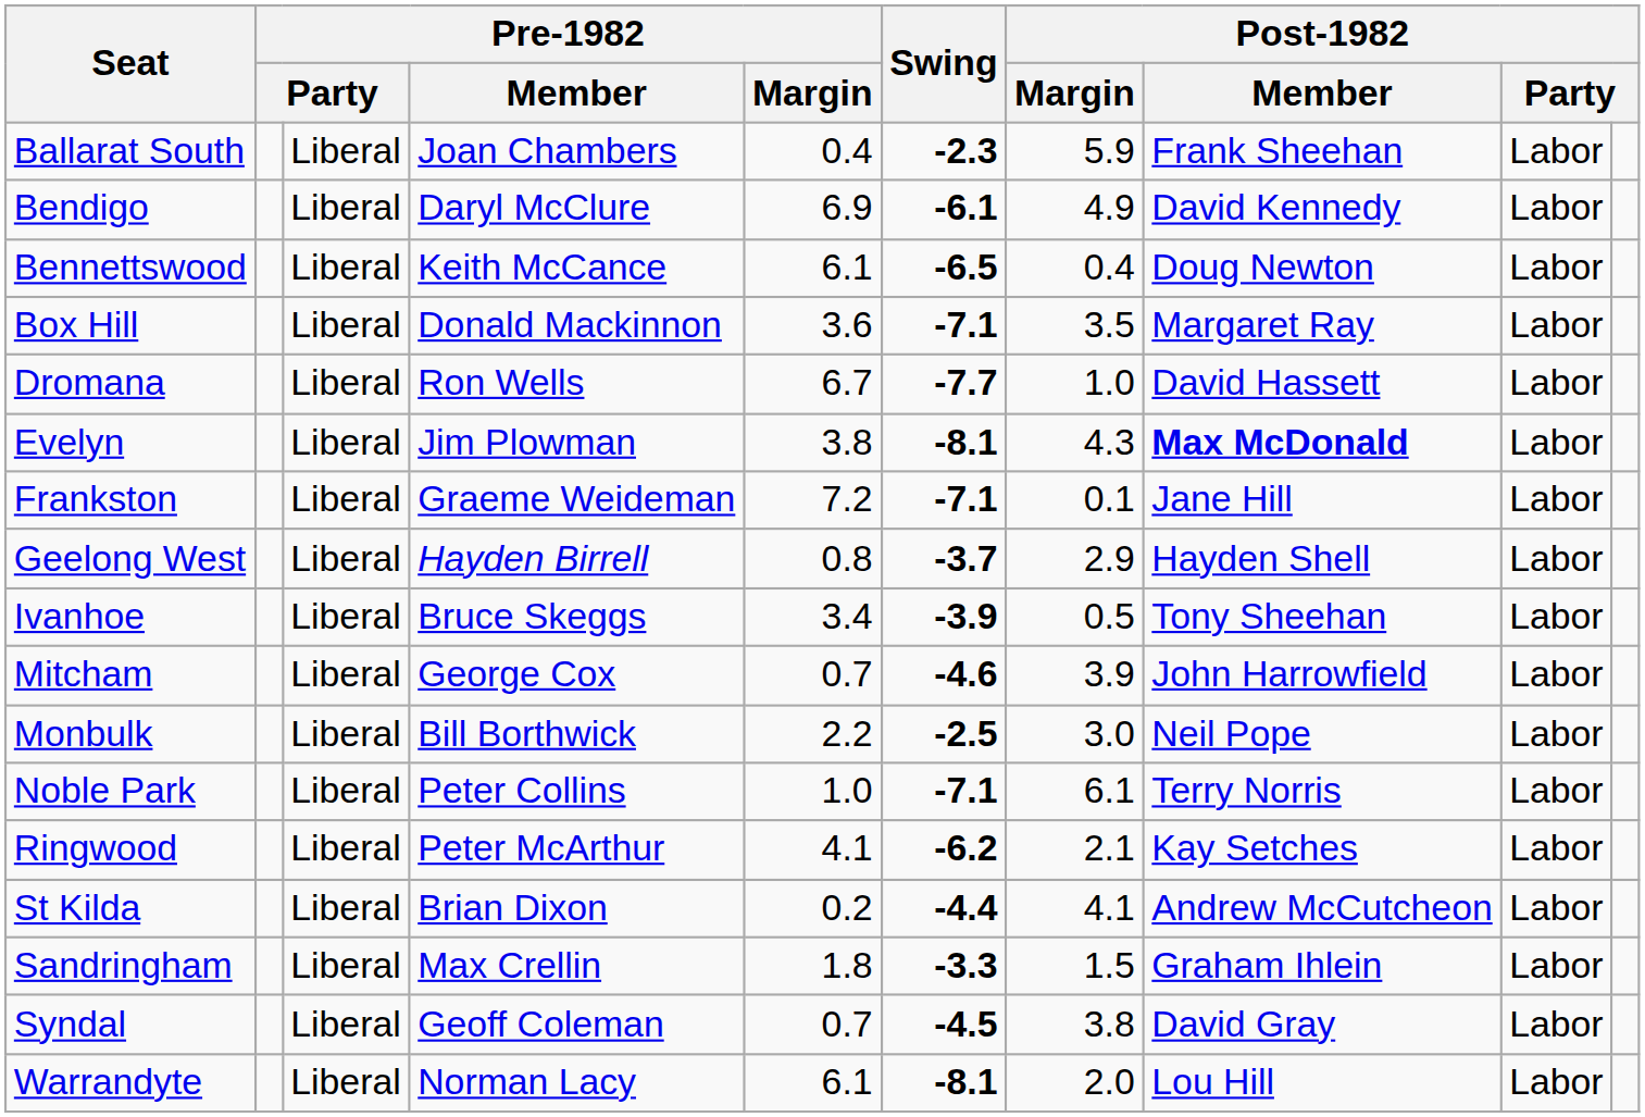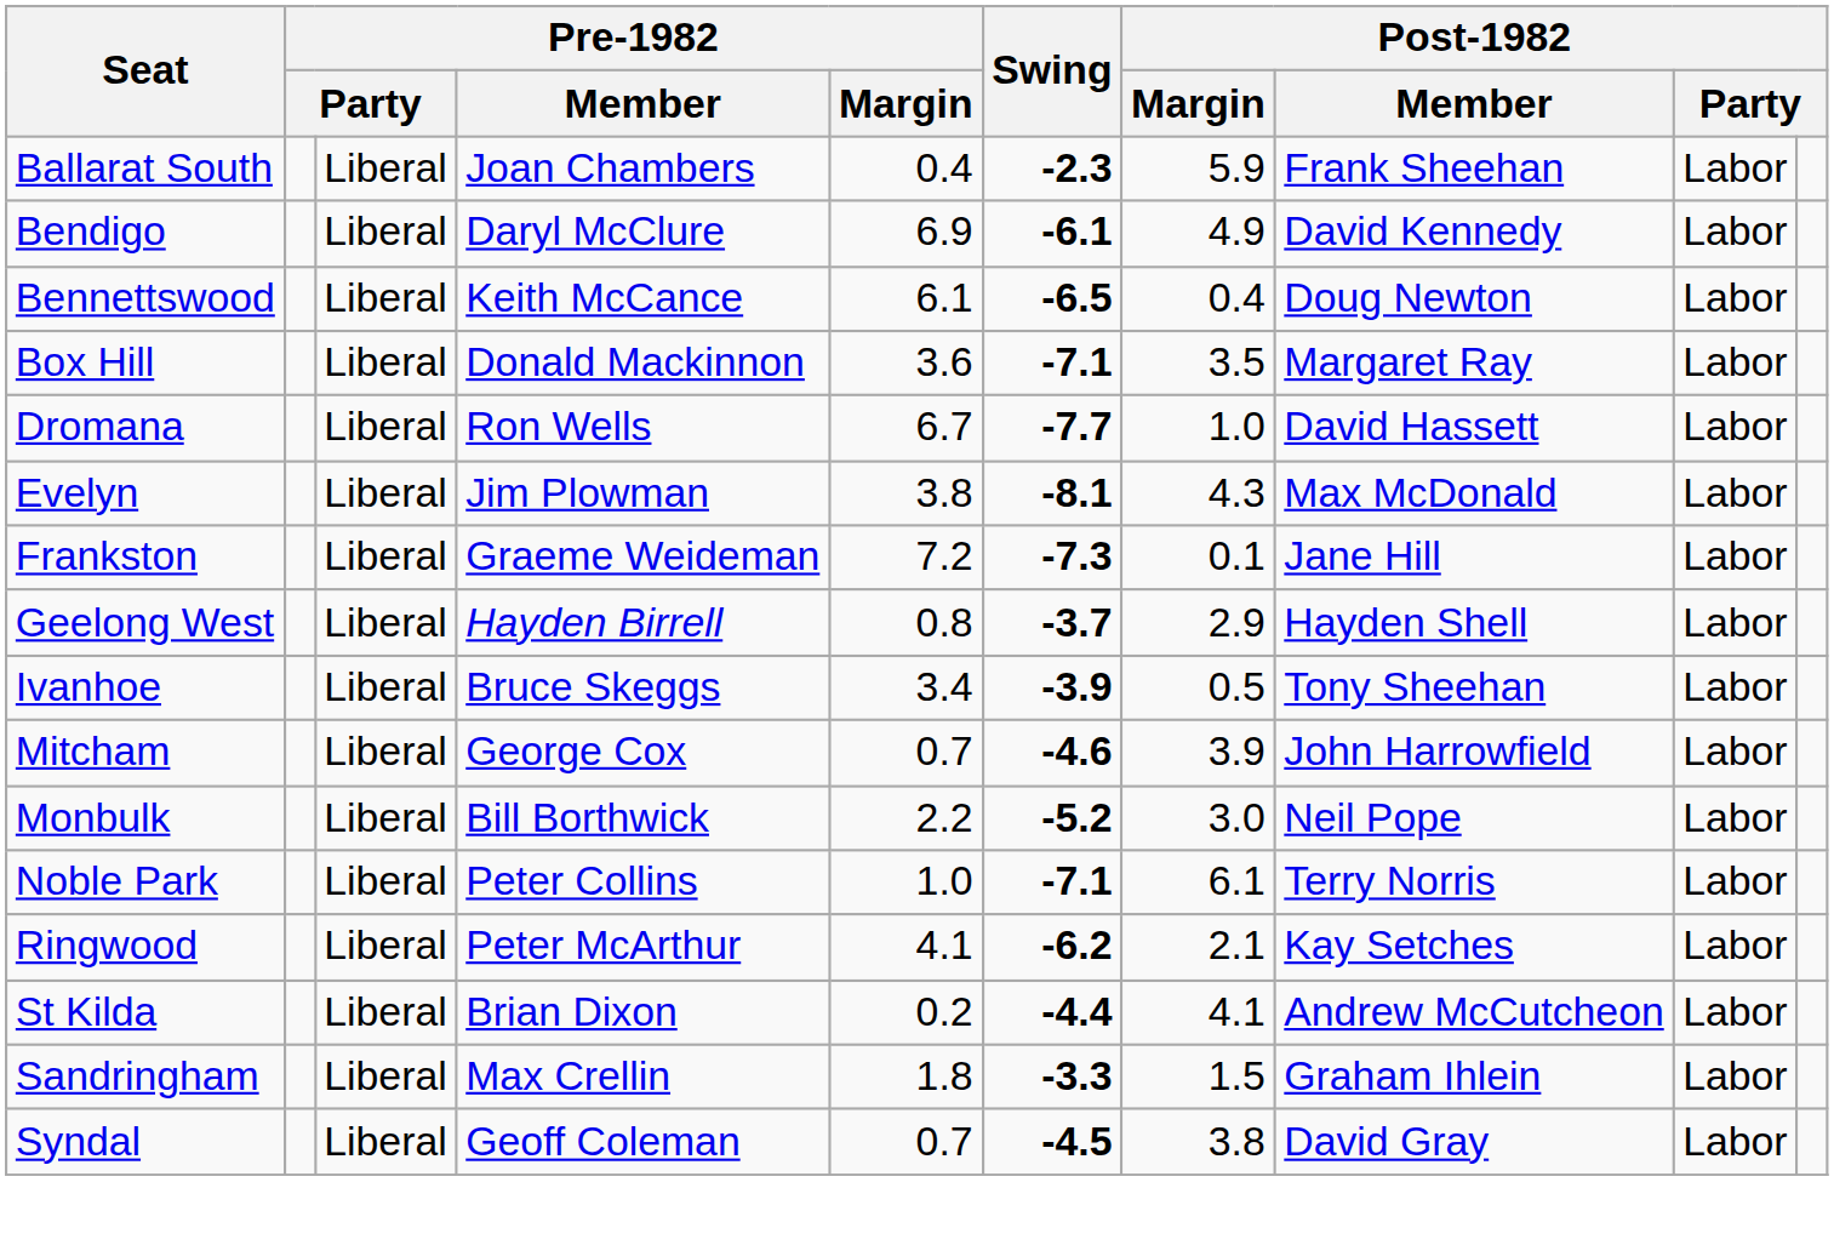 <table class="wikitable">
 <tr>
 <th rowspan=2>Seat</th>
 <th colspan=4>Pre-1982</th>
 <th rowspan=2>Swing</th>
 <th colspan=4>Post-1982</th>
 </tr>
 <tr>
 <th colspan=2>Party</th>
 <th>Member</th>
 <th>Margin</th>
 <th>Margin</th>
 <th>Member</th>
 <th colspan=2>Party</th>
 </tr>
 <tr>
 <td><a href='#'>Ballarat South</a></td>
 <td> </td>
 <td>Liberal</td>
 <td><a href='#'>Joan Chambers</a></td>
 <td style="text-align:right;">0.4</td>
 <td style="text-align:right;"><strong>-2.3</strong></td>
 <td style="text-align:right;">5.9</td>
 <td><a href='#'>Frank Sheehan</a></td>
 <td>Labor</td>
 <td> </td>
 </tr>
 <tr>
 <td><a href='#'>Bendigo</a></td>
 <td> </td>
 <td>Liberal</td>
 <td><a href='#'>Daryl McClure</a></td>
 <td style="text-align:right;">6.9</td>
 <td style="text-align:right;"><strong>-6.1</strong></td>
 <td style="text-align:right;">4.9</td>
 <td><a href='#'>David Kennedy</a></td>
 <td>Labor</td>
 <td> </td>
 </tr>
 <tr>
 <td><a href='#'>Bennettswood</a></td>
 <td> </td>
 <td>Liberal</td>
 <td><a href='#'>Keith McCance</a></td>
 <td style="text-align:right;">6.1</td>
 <td style="text-align:right;"><strong>-6.5</strong></td>
 <td style="text-align:right;">0.4</td>
 <td><a href='#'>Doug Newton</a></td>
 <td>Labor</td>
 <td> </td>
 </tr>
 <tr>
 <td><a href='#'>Box Hill</a></td>
 <td> </td>
 <td>Liberal</td>
 <td><a href='#'>Donald Mackinnon</a></td>
 <td style="text-align:right;">3.6</td>
 <td style="text-align:right;"><strong>-7.1</strong></td>
 <td style="text-align:right;">3.5</td>
 <td><a href='#'>Margaret Ray</a></td>
 <td>Labor</td>
 <td> </td>
 </tr>
 <tr>
 <td><a href='#'>Dromana</a></td>
 <td> </td>
 <td>Liberal</td>
 <td><a href='#'>Ron Wells</a></td>
 <td style="text-align:right;">6.7</td>
 <td style="text-align:right;"><strong>-7.7</strong></td>
 <td style="text-align:right;">1.0</td>
 <td><a href='#'>David Hassett</a></td>
 <td>Labor</td>
 <td> </td>
 </tr>
 <tr>
 <td><a href='#'>Evelyn</a></td>
 <td> </td>
 <td>Liberal</td>
 <td><a href='#'>Jim Plowman</a></td>
 <td style="text-align:right;">3.8</td>
 <td style="text-align:right;"><strong>-8.1</strong></td>
 <td style="text-align:right;">4.3</td>
-<td><strong><a href='#'>Max McDonald</a></strong></td>
+<td><a href='#'>Max McDonald</a></td>
 <td>Labor</td>
 <td> </td>
 </tr>
 <tr>
 <td><a href='#'>Frankston</a></td>
 <td> </td>
 <td>Liberal</td>
 <td><a href='#'>Graeme Weideman</a></td>
 <td style="text-align:right;">7.2</td>
-<td style="text-align:right;"><strong>-7.1</strong></td>
+<td style="text-align:right;"><strong>-7.3</strong></td>
 <td style="text-align:right;">0.1</td>
 <td><a href='#'>Jane Hill</a></td>
 <td>Labor</td>
 <td> </td>
 </tr>
 <tr>
 <td><a href='#'>Geelong West</a></td>
 <td> </td>
 <td>Liberal</td>
 <td><em><a href='#'>Hayden Birrell</a></em></td>
 <td style="text-align:right;">0.8</td>
 <td style="text-align:right;"><strong>-3.7</strong></td>
 <td style="text-align:right;">2.9</td>
 <td><a href='#'>Hayden Shell</a></td>
 <td>Labor</td>
 <td> </td>
 </tr>
 <tr>
 <td><a href='#'>Ivanhoe</a></td>
 <td> </td>
 <td>Liberal</td>
 <td><a href='#'>Bruce Skeggs</a></td>
 <td style="text-align:right;">3.4</td>
 <td style="text-align:right;"><strong>-3.9</strong></td>
 <td style="text-align:right;">0.5</td>
 <td><a href='#'>Tony Sheehan</a></td>
 <td>Labor</td>
 <td> </td>
 </tr>
 <tr>
 <td><a href='#'>Mitcham</a></td>
 <td> </td>
 <td>Liberal</td>
 <td><a href='#'>George Cox</a></td>
 <td style="text-align:right;">0.7</td>
 <td style="text-align:right;"><strong>-4.6</strong></td>
 <td style="text-align:right;">3.9</td>
 <td><a href='#'>John Harrowfield</a></td>
 <td>Labor</td>
 <td> </td>
 </tr>
 <tr>
 <td><a href='#'>Monbulk</a></td>
 <td> </td>
 <td>Liberal</td>
 <td><a href='#'>Bill Borthwick</a></td>
 <td style="text-align:right;">2.2</td>
-<td style="text-align:right;"><strong>-2.5</strong></td>
+<td style="text-align:right;"><strong>-5.2</strong></td>
 <td style="text-align:right;">3.0</td>
 <td><a href='#'>Neil Pope</a></td>
 <td>Labor</td>
 <td> </td>
 </tr>
 <tr>
 <td><a href='#'>Noble Park</a></td>
 <td> </td>
 <td>Liberal</td>
 <td><a href='#'>Peter Collins</a></td>
 <td style="text-align:right;">1.0</td>
 <td style="text-align:right;"><strong>-7.1</strong></td>
 <td style="text-align:right;">6.1</td>
 <td><a href='#'>Terry Norris</a></td>
 <td>Labor</td>
 <td> </td>
 </tr>
 <tr>
 <td><a href='#'>Ringwood</a></td>
 <td> </td>
 <td>Liberal</td>
 <td><a href='#'>Peter McArthur</a></td>
 <td style="text-align:right;">4.1</td>
 <td style="text-align:right;"><strong>-6.2</strong></td>
 <td style="text-align:right;">2.1</td>
 <td><a href='#'>Kay Setches</a></td>
 <td>Labor</td>
 <td> </td>
 </tr>
 <tr>
 <td><a href='#'>St Kilda</a></td>
 <td> </td>
 <td>Liberal</td>
 <td><a href='#'>Brian Dixon</a></td>
 <td style="text-align:right;">0.2</td>
 <td style="text-align:right;"><strong>-4.4</strong></td>
 <td style="text-align:right;">4.1</td>
 <td><a href='#'>Andrew McCutcheon</a></td>
 <td>Labor</td>
 <td> </td>
 </tr>
 <tr>
 <td><a href='#'>Sandringham</a></td>
 <td> </td>
 <td>Liberal</td>
 <td><a href='#'>Max Crellin</a></td>
 <td style="text-align:right;">1.8</td>
 <td style="text-align:right;"><strong>-3.3</strong></td>
 <td style="text-align:right;">1.5</td>
 <td><a href='#'>Graham Ihlein</a></td>
 <td>Labor</td>
 <td> </td>
 </tr>
 <tr>
 <td><a href='#'>Syndal</a></td>
 <td> </td>
 <td>Liberal</td>
 <td><a href='#'>Geoff Coleman</a></td>
 <td style="text-align:right;">0.7</td>
 <td style="text-align:right;"><strong>-4.5</strong></td>
 <td style="text-align:right;">3.8</td>
 <td><a href='#'>David Gray</a></td>
 <td>Labor</td>
 <td> </td>
 </tr>
 <tr>
-<td><a href='#'>Warrandyte</a></td>
-<td> </td>
-<td>Liberal</td>
-<td><a href='#'>Norman Lacy</a></td>
-<td style="text-align:right;">6.1</td>
-<td style="text-align:right;"><strong>-8.1</strong></td>
-<td style="text-align:right;">2.0</td>
-<td><a href='#'>Lou Hill</a></td>
-<td>Labor</td>
-<td> </td>
-</tr>
-<tr>
 </tr>
 </table>
